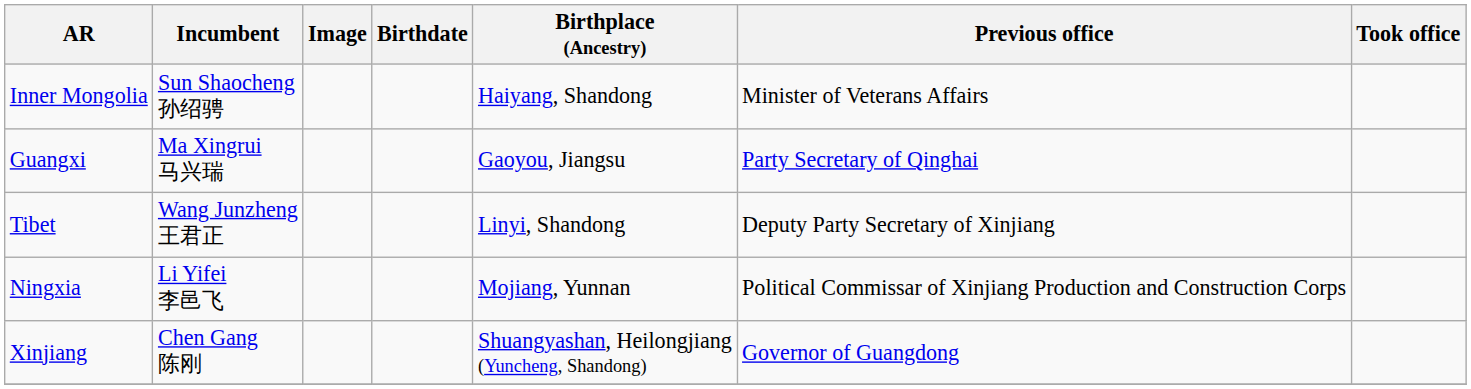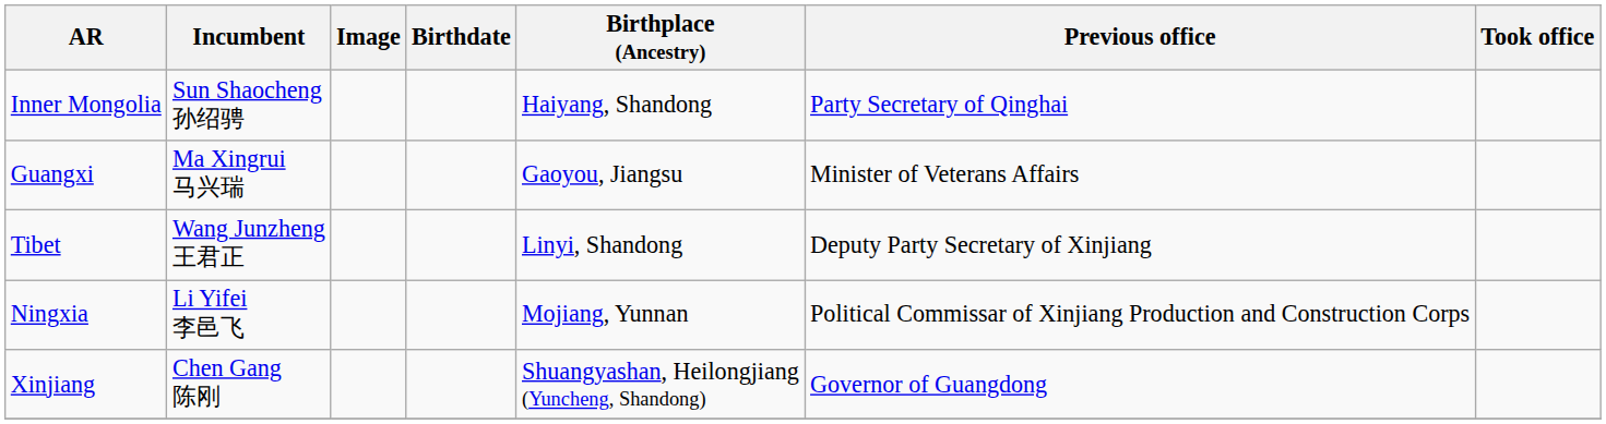 <table class="wikitable sortable" style="text-align: left">
 <tr>
 <th>AR</th>
 <th>Incumbent</th>
 <th>Image</th>
 <th>Birthdate</th>
 <th>Birthplace<br><small>(Ancestry)</small></th>
 <th>Previous office</th>
 <th>Took office</th>
 </tr>
 <tr>
 <td><a href='#'>Inner Mongolia</a></td>
 <td><a href='#'>Sun Shaocheng</a><br>孙绍骋</td>
 <td></td>
 <td> </td>
 <td><a href='#'>Haiyang</a>, Shandong</td>
-<td>Minister of Veterans Affairs</td>
+<td><a href='#'>Party Secretary of Qinghai</a></td>
 <td> </td>
 </tr>
 <tr>
 <td><a href='#'>Guangxi</a></td>
 <td><a href='#'>Ma Xingrui</a><br>马兴瑞</td>
 <td></td>
 <td> </td>
 <td><a href='#'>Gaoyou</a>, Jiangsu</td>
-<td><a href='#'>Party Secretary of Qinghai</a></td>
+<td>Minister of Veterans Affairs</td>
 <td> </td>
 </tr>
 <tr>
 <td><a href='#'>Tibet</a></td>
 <td><a href='#'>Wang Junzheng</a><br>王君正</td>
 <td></td>
 <td> </td>
 <td><a href='#'>Linyi</a>, Shandong</td>
 <td>Deputy Party Secretary of Xinjiang</td>
 <td> </td>
 </tr>
 <tr>
 <td><a href='#'>Ningxia</a></td>
 <td><a href='#'>Li Yifei</a><br>李邑飞</td>
 <td></td>
 <td> </td>
 <td><a href='#'>Mojiang</a>, Yunnan</td>
 <td>Political Commissar of Xinjiang Production and Construction Corps</td>
 <td> </td>
 </tr>
 <tr>
 <td><a href='#'>Xinjiang</a></td>
 <td><a href='#'>Chen Gang</a><br>陈刚</td>
 <td></td>
 <td> </td>
 <td><a href='#'>Shuangyashan</a>, Heilongjiang<br><small>(<a href='#'>Yuncheng</a>, Shandong)</small></td>
 <td><a href='#'>Governor of Guangdong</a></td>
 <td> </td>
 </tr>
 <tr>
 </tr>
 </table>
